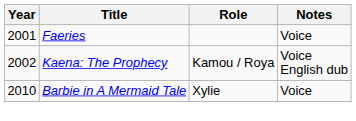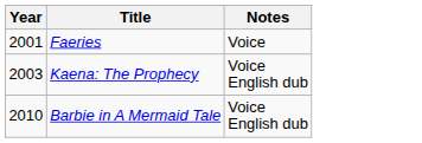 <table class="wikitable sortable">
 <tr>
 <th>Year</th>
 <th>Title</th>
-<th>Role</th>
 <th>Notes</th>
 </tr>
 <tr>
 <td>2001</td>
 <td><em><a href='#'>Faeries</a></em></td>
-<td></td>
 <td>Voice</td>
 </tr>
 <tr>
-<td>2002</td>
+<td>2003</td>
 <td><em><a href='#'>Kaena: The Prophecy</a></em></td>
-<td>Kamou / Roya</td>
 <td>Voice<br>English dub</td>
 </tr>
 <tr>
 <td>2010</td>
 <td><em><a href='#'>Barbie in A Mermaid Tale</a></em></td>
-<td>Xylie</td>
-<td>Voice</td>
+<td>Voice<br>English dub</td>
 </tr>
 </table>
